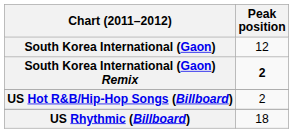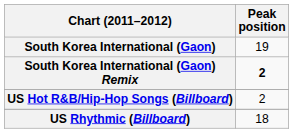 <table class="wikitable sortable plainrowheaders" style="text-align:center;">
 <tr>
 <th scope="col">Chart (2011–2012)</th>
 <th scope="col">Peak<br>position</th>
 </tr>
 <tr>
 <th scope="row">South Korea International (<a href='#'>Gaon</a>)</th>
-<td>12</td>
+<td>19</td>
 </tr>
 <tr>
 <th scope="row">South Korea International (<a href='#'>Gaon</a>)<br><em>Remix</em></th>
 <td><strong>2</strong></td>
 </tr>
 <tr>
 </tr>
 <tr>
 <th scope="row">US <a href='#'>Hot R&B/Hip-Hop Songs</a> (<em><a href='#'>Billboard</a></em>)</th>
 <td>2</td>
 </tr>
 <tr>
 </tr>
 <tr>
 <th scope="row">US <a href='#'>Rhythmic</a> (<em><a href='#'>Billboard</a></em>)</th>
 <td>18</td>
 </tr>
 </table>
